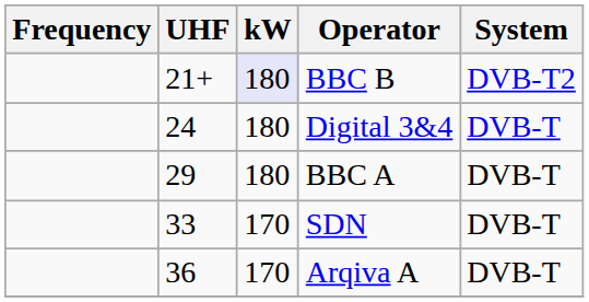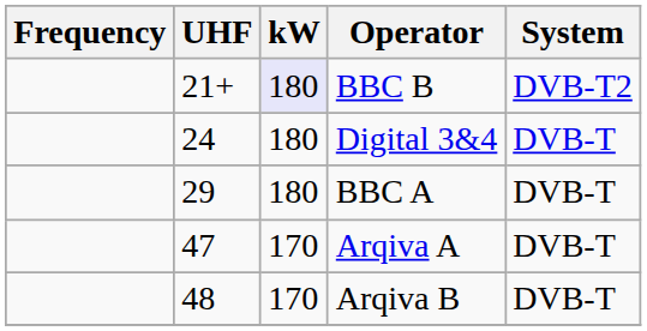 <table class="wikitable sortable">
 <tr>
 <th>Frequency</th>
 <th>UHF</th>
 <th>kW</th>
 <th>Operator</th>
 <th>System</th>
 </tr>
 <tr>
 <td></td>
 <td>21+</td>
 <td style="background: lavender;">180</td>
 <td><a href='#'>BBC</a> B</td>
 <td><a href='#'>DVB-T2</a></td>
 </tr>
 <tr>
 <td></td>
 <td>24</td>
 <td>180</td>
 <td><a href='#'>Digital 3&4</a></td>
 <td><a href='#'>DVB-T</a></td>
 </tr>
 <tr>
 <td></td>
 <td>29</td>
 <td>180</td>
 <td>BBC A</td>
 <td>DVB-T</td>
 </tr>
 <tr>
 <td></td>
-<td>33</td>
-<td>170</td>
-<td><a href='#'>SDN</a></td>
-<td>DVB-T</td>
-</tr>
-<tr>
-<td></td>
-<td>36</td>
+<td>47</td>
 <td>170</td>
 <td><a href='#'>Arqiva</a> A</td>
 <td>DVB-T</td>
 </tr>
 <tr>
+<td></td>
+<td>48</td>
+<td>170</td>
+<td>Arqiva B</td>
+<td>DVB-T</td>
+</tr>
+<tr>
 </tr>
 </table>
